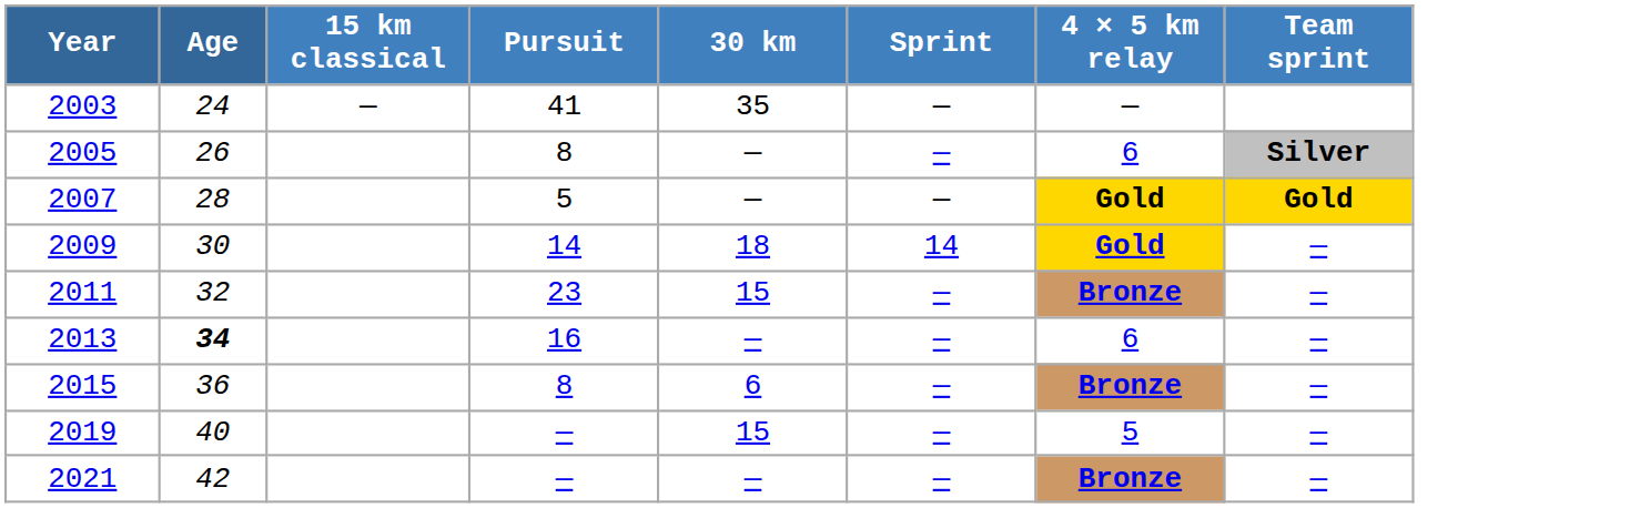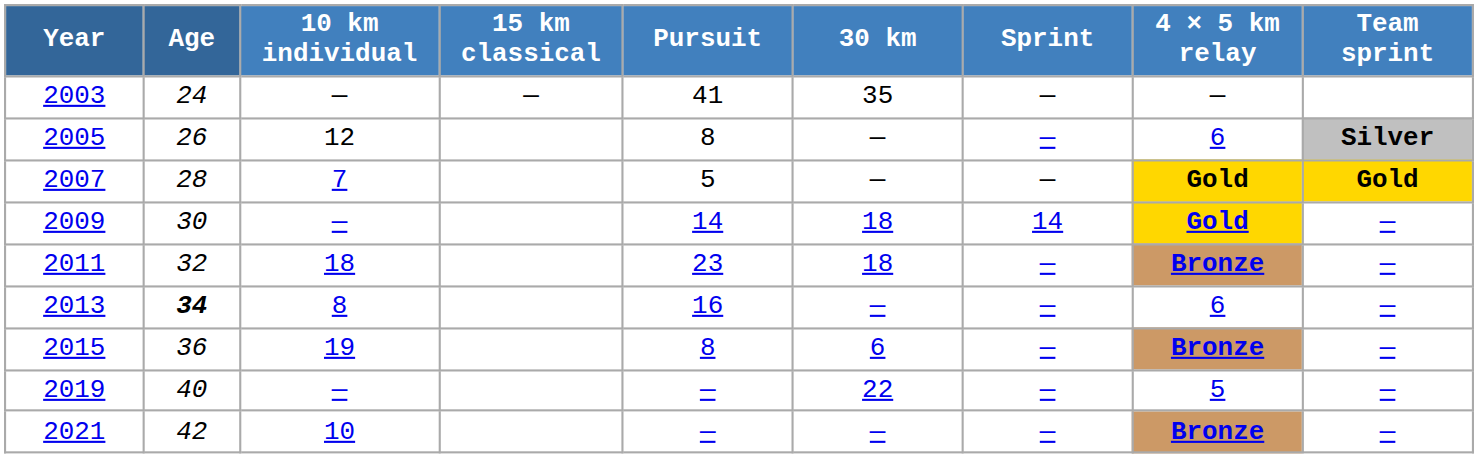 <table class="wikitable" style="font-size:95%; text-align:center; border:grey solid 1px; border-collapse:collapse; background:#ffffff;">
 <tr>
 <th style="background-color:#369; color:white; width:60px;"> Year </th>
 <th style="background-color:#369; color:white; width:40px;"> Age </th>
+<th style="background-color:#4180be; color:white; width:75px;"> 10 km <br> individual </th>
 <th style="background-color:#4180be; color:white; width:75px;"> 15 km <br> classical </th>
 <th style="background-color:#4180be; color:white; width:75px;"> Pursuit </th>
 <th style="background-color:#4180be; color:white; width:75px;"> 30 km </th>
 <th style="background-color:#4180be; color:white; width:75px;"> Sprint </th>
 <th style="background-color:#4180be; color:white; width:75px;"> 4 × 5 km <br> relay </th>
 <th style="background-color:#4180be; color:white; width:75px;"> Team <br> sprint </th>
 </tr>
 <tr>
 <td><a href='#'>2003</a></td>
 <td><em>24</em></td>
 <td>—</td>
+<td>—</td>
 <td>41</td>
 <td>35</td>
 <td>—</td>
 <td>—</td>
 <td></td>
 </tr>
 <tr>
 <td><a href='#'>2005</a></td>
 <td><em>26</em></td>
+<td>12</td>
 <td></td>
 <td>8</td>
 <td>—</td>
 <td><a href='#'>—</a></td>
 <td><a href='#'>6</a></td>
 <td style="background:silver;"><strong>Silver</strong></td>
 </tr>
 <tr>
 <td><a href='#'>2007</a></td>
 <td><em>28</em></td>
+<td><a href='#'>7</a></td>
 <td></td>
 <td>5</td>
 <td>—</td>
 <td>—</td>
 <td style="background:gold;"><strong>Gold</strong></td>
 <td style="background:gold;"><strong>Gold</strong></td>
 </tr>
 <tr>
 <td><a href='#'>2009</a></td>
 <td><em>30</em></td>
+<td><a href='#'>—</a></td>
 <td></td>
 <td><a href='#'>14</a></td>
 <td><a href='#'>18</a></td>
 <td><a href='#'>14</a></td>
 <td style="background:gold;"><a href='#'><strong>Gold</strong></a></td>
 <td><a href='#'>—</a></td>
 </tr>
 <tr>
 <td><a href='#'>2011</a></td>
 <td><em>32</em></td>
+<td><a href='#'>18</a></td>
 <td></td>
 <td><a href='#'>23</a></td>
-<td><a href='#'>15</a></td>
+<td><a href='#'>18</a></td>
 <td><a href='#'>—</a></td>
 <td bgcolor="cc9966"><a href='#'><strong>Bronze</strong></a></td>
 <td><a href='#'>—</a></td>
 </tr>
 <tr>
 <td><a href='#'>2013</a></td>
 <td><strong><em>34</em></strong></td>
+<td><a href='#'>8</a></td>
 <td></td>
 <td><a href='#'>16</a></td>
 <td><a href='#'>—</a></td>
 <td><a href='#'>—</a></td>
 <td><a href='#'>6</a></td>
 <td><a href='#'>—</a></td>
 </tr>
 <tr>
 <td><a href='#'>2015</a></td>
 <td><em>36</em></td>
+<td><a href='#'>19</a></td>
 <td></td>
 <td><a href='#'>8</a></td>
 <td><a href='#'>6</a></td>
 <td><a href='#'>—</a></td>
 <td bgcolor="cc9966"><a href='#'><strong>Bronze</strong></a></td>
 <td><a href='#'>—</a></td>
 </tr>
 <tr>
 <td><a href='#'>2019</a></td>
 <td><em>40</em></td>
+<td><a href='#'>—</a></td>
 <td></td>
 <td><a href='#'>—</a></td>
-<td><a href='#'>15</a></td>
+<td><a href='#'>22</a></td>
 <td><a href='#'>—</a></td>
 <td><a href='#'>5</a></td>
 <td><a href='#'>—</a></td>
 </tr>
 <tr>
 <td><a href='#'>2021</a></td>
 <td><em>42</em></td>
+<td><a href='#'>10</a></td>
 <td></td>
 <td><a href='#'>—</a></td>
 <td><a href='#'>—</a></td>
 <td><a href='#'>—</a></td>
 <td bgcolor="cc9966"><a href='#'><strong>Bronze</strong></a></td>
 <td><a href='#'>—</a></td>
 </tr>
 </table>
